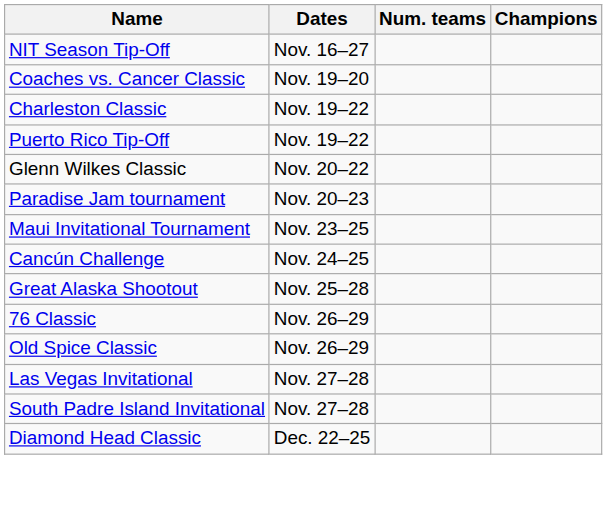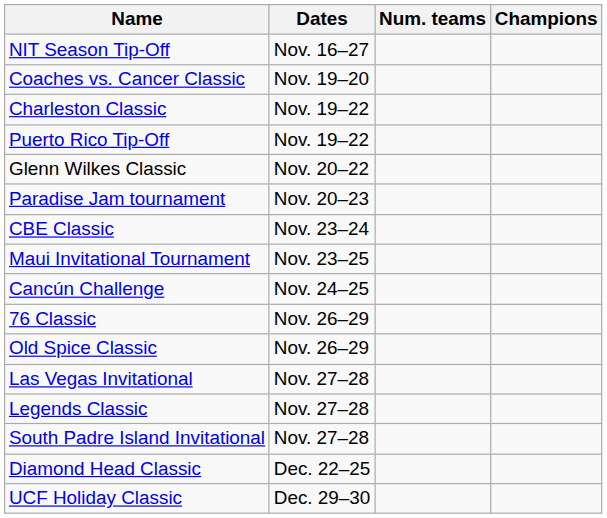 <table class="wikitable">
 <tr>
 <th>Name</th>
 <th>Dates</th>
 <th>Num. teams</th>
 <th>Champions</th>
 </tr>
 <tr>
 <td><a href='#'>NIT Season Tip-Off</a></td>
 <td>Nov. 16–27</td>
 <td></td>
 <td></td>
 </tr>
 <tr>
 <td><a href='#'>Coaches vs. Cancer Classic</a></td>
 <td>Nov. 19–20</td>
 <td></td>
 <td></td>
 </tr>
 <tr>
 <td><a href='#'>Charleston Classic</a></td>
 <td>Nov. 19–22</td>
 <td></td>
 <td></td>
 </tr>
 <tr>
 <td><a href='#'>Puerto Rico Tip-Off</a></td>
 <td>Nov. 19–22</td>
 <td></td>
 <td></td>
 </tr>
 <tr>
 <td>Glenn Wilkes Classic</td>
 <td>Nov. 20–22</td>
 <td></td>
 <td></td>
 </tr>
 <tr>
 <td><a href='#'>Paradise Jam tournament</a></td>
 <td>Nov. 20–23</td>
 <td></td>
 <td></td>
 </tr>
 <tr>
+<td><a href='#'>CBE Classic</a></td>
+<td>Nov. 23–24</td>
+<td></td>
+<td></td>
+</tr>
+<tr>
 <td><a href='#'>Maui Invitational Tournament</a></td>
 <td>Nov. 23–25</td>
 <td></td>
 <td></td>
 </tr>
 <tr>
 <td><a href='#'>Cancún Challenge</a></td>
 <td>Nov. 24–25</td>
-<td></td>
-<td></td>
-</tr>
-<tr>
-<td><a href='#'>Great Alaska Shootout</a></td>
-<td>Nov. 25–28</td>
 <td></td>
 <td></td>
 </tr>
 <tr>
 <td><a href='#'>76 Classic</a></td>
 <td>Nov. 26–29</td>
 <td></td>
 <td></td>
 </tr>
 <tr>
 <td><a href='#'>Old Spice Classic</a></td>
 <td>Nov. 26–29</td>
 <td></td>
 <td></td>
 </tr>
 <tr>
 <td><a href='#'>Las Vegas Invitational</a></td>
 <td>Nov. 27–28</td>
 <td></td>
 <td></td>
 </tr>
 <tr>
+<td><a href='#'>Legends Classic</a></td>
+<td>Nov. 27–28</td>
+<td></td>
+<td></td>
+</tr>
+<tr>
 <td><a href='#'>South Padre Island Invitational</a></td>
 <td>Nov. 27–28</td>
 <td></td>
 <td></td>
 </tr>
 <tr>
 <td><a href='#'>Diamond Head Classic</a></td>
 <td>Dec. 22–25</td>
 <td></td>
 <td></td>
 </tr>
+<tr>
+<td><a href='#'>UCF Holiday Classic</a></td>
+<td>Dec. 29–30</td>
+<td></td>
+<td></td>
+</tr>
 </table>
